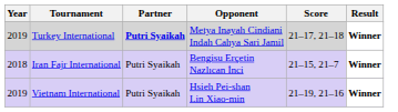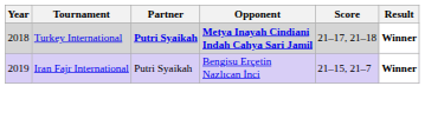 <table class="sortable wikitable" style="font-size: 90%;">
 <tr>
 <th>Year</th>
 <th>Tournament</th>
 <th>Partner</th>
 <th>Opponent</th>
 <th>Score</th>
 <th>Result</th>
 </tr>
 <tr style="background:#D5D5D5">
-<td align="center">2019</td>
+<td align="center">2018</td>
 <td align="left"><a href='#'>Turkey International</a></td>
 <td align="left"><strong> <a href='#'>Putri Syaikah</a></strong></td>
-<td align="left"> <a href='#'>Metya Inayah Cindiani</a><br> <a href='#'>Indah Cahya Sari Jamil</a></td>
+<td align="left"><strong> <a href='#'>Metya Inayah Cindiani</a><br> <a href='#'>Indah Cahya Sari Jamil</a></strong></td>
 <td align="left">21–17, 21–18</td>
 <td style="text-align:left; background:white"> <strong>Winner</strong></td>
 </tr>
 <tr style="background:#D8CEF6">
-<td align="center">2018</td>
+<td align="center">2019</td>
 <td align="left"><a href='#'>Iran Fajr International</a></td>
 <td align="left"> Putri Syaikah</td>
 <td align="left"> <a href='#'>Bengisu Erçetin</a><br> <a href='#'>Nazlıcan İnci</a></td>
 <td align="left">21–15, 21–7</td>
 <td style="text-align:left; background:white"> <strong>Winner</strong></td>
 </tr>
-<tr style="background:#D8CEF6">
-<td align="center">2019</td>
-<td align="left"><a href='#'>Vietnam International</a></td>
-<td align="left"> Putri Syaikah</td>
-<td align="left"> <a href='#'>Hsieh Pei-shan</a><br> <a href='#'>Lin Xiao-min</a></td>
-<td align="left">21–19, 21–16</td>
-<td style="text-align:left; background:white"> <strong>Winner</strong></td>
-</tr>
 </table>
